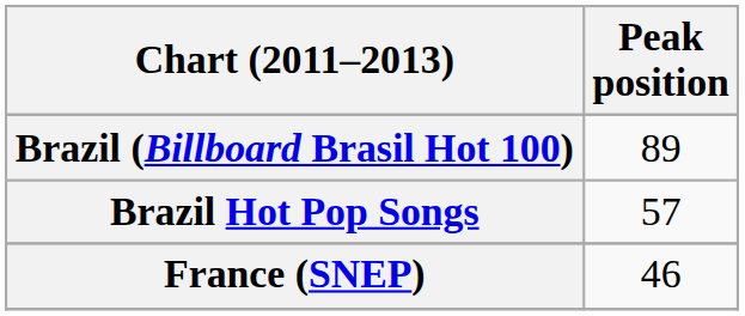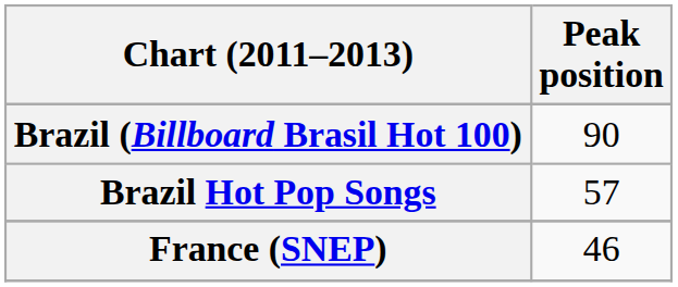 <table class="wikitable sortable plainrowheaders" style="text-align:center">
 <tr>
 <th scope="col">Chart (2011–2013)</th>
 <th scope="col">Peak<br>position</th>
 </tr>
 <tr>
 </tr>
 <tr>
 </tr>
 <tr>
 <th scope="row">Brazil (<a href='#'><em>Billboard</em> Brasil Hot 100</a>)</th>
-<td>89</td>
+<td>90</td>
 </tr>
 <tr>
 <th scope="row">Brazil <a href='#'>Hot Pop Songs</a></th>
 <td>57</td>
 </tr>
 <tr>
 </tr>
 <tr>
 </tr>
 <tr>
 <th scope="row">France (<a href='#'>SNEP</a>)</th>
 <td>46</td>
 </tr>
 <tr>
 </tr>
 <tr>
 </tr>
 <tr>
 </tr>
 <tr>
 </tr>
 <tr>
 </tr>
 <tr>
 </tr>
 <tr>
 </tr>
 <tr>
 </tr>
 <tr>
 </tr>
 <tr>
 </tr>
 <tr>
 </tr>
 </table>
